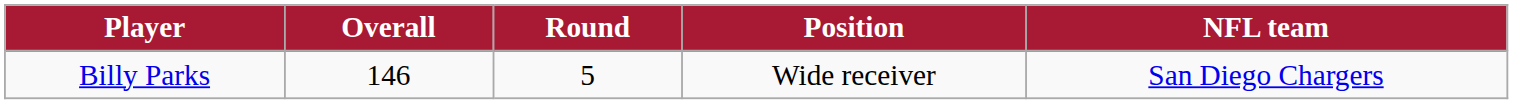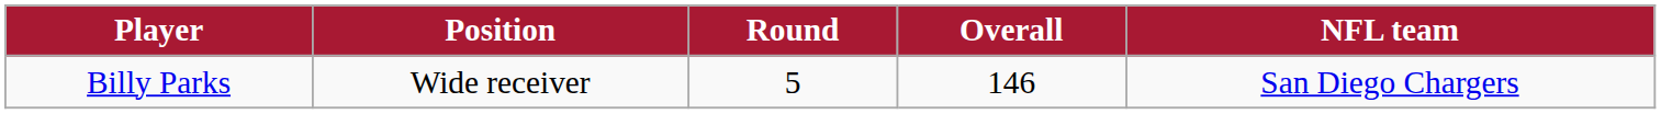 <table class="wikitable" width="65%">
 <tr align="center" style="background:#A81933;color:#FFFFFF;">
 <td><strong>Player</strong></td>
+<td><strong>Position</strong></td>
+<td><strong>Round</strong></td>
 <td><strong>Overall</strong></td>
-<td><strong>Round</strong></td>
-<td><strong>Position</strong></td>
 <td><strong>NFL team</strong></td>
 </tr>
 <tr align="center" bgcolor="">
 <td><a href='#'>Billy Parks</a></td>
+<td>Wide receiver</td>
+<td>5</td>
 <td>146</td>
-<td>5</td>
-<td>Wide receiver</td>
 <td><a href='#'>San Diego Chargers</a></td>
 </tr>
 </table>
